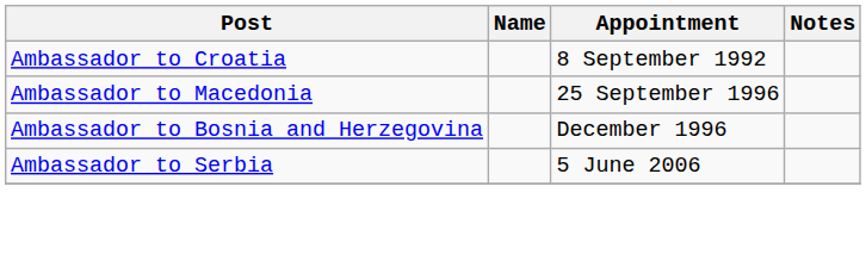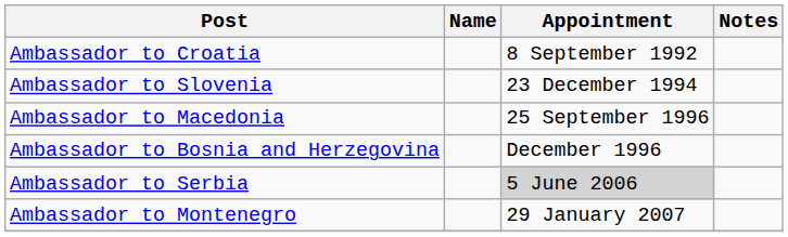 <table class="wikitable">
 <tr valign="middle">
 <th>Post</th>
 <th>Name</th>
 <th>Appointment</th>
 <th>Notes</th>
 </tr>
 <tr>
 <td><a href='#'>Ambassador to Croatia</a></td>
 <td></td>
 <td>8 September 1992</td>
+<td></td>
+</tr>
+<tr>
+<td><a href='#'>Ambassador to Slovenia</a></td>
+<td></td>
+<td>23 December 1994</td>
 <td></td>
 </tr>
 <tr>
 <td><a href='#'>Ambassador to Macedonia</a></td>
 <td></td>
 <td>25 September 1996</td>
 <td></td>
 </tr>
 <tr>
 <td><a href='#'>Ambassador to Bosnia and Herzegovina</a></td>
 <td></td>
 <td>December 1996</td>
 <td></td>
 </tr>
 <tr>
 <td><a href='#'>Ambassador to Serbia</a></td>
 <td></td>
-<td>5 June 2006</td>
+<td style="background: lightgrey;">5 June 2006</td>
+<td></td>
+</tr>
+<tr>
+<td><a href='#'>Ambassador to Montenegro</a></td>
+<td></td>
+<td>29 January 2007</td>
 <td></td>
 </tr>
 <tr>
 </tr>
 </table>
